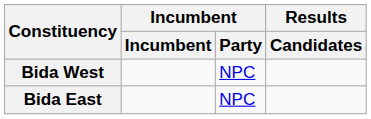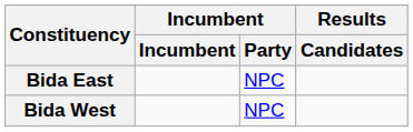 <table class="wikitable sortable">
 <tr>
 <th rowspan="2">Constituency</th>
 <th colspan="2">Incumbent</th>
 <th>Results</th>
 </tr>
 <tr valign="bottom">
 <th>Incumbent</th>
 <th>Party</th>
 <th>Candidates</th>
 </tr>
 <tr>
+<th>Bida East</th>
+<td></td>
+<td><a href='#'>NPC</a></td>
+<td nowrap=""></td>
+</tr>
+<tr>
 <th>Bida West</th>
 <td></td>
 <td><a href='#'>NPC</a></td>
 <td nowrap=""></td>
 </tr>
-<tr>
-<th>Bida East</th>
-<td></td>
-<td><a href='#'>NPC</a></td>
-<td nowrap=""></td>
-</tr>
 </table>
